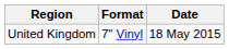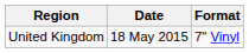 <table class=wikitable>
 <tr>
 <th>Region</th>
+<th>Date</th>
 <th>Format</th>
-<th>Date</th>
 </tr>
 <tr>
 <td>United Kingdom</td>
+<td>18 May 2015</td>
 <td>7" <a href='#'>Vinyl</a></td>
-<td>18 May 2015</td>
 </tr>
 </table>
